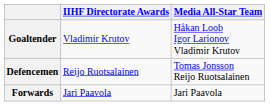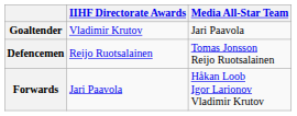 <table class="wikitable">
 <tr>
 <th></th>
 <th><a href='#'>IIHF Directorate Awards</a></th>
 <th><a href='#'>Media All-Star Team</a></th>
 </tr>
 <tr>
 <th>Goaltender</th>
 <td> <a href='#'>Vladimir Krutov</a></td>
-<td> <a href='#'>Håkan Loob</a><br> <a href='#'>Igor Larionov</a><br> Vladimir Krutov</td>
+<td> Jari Paavola</td>
 </tr>
 <tr>
 <th>Defencemen</th>
 <td> <a href='#'>Reijo Ruotsalainen</a></td>
 <td> <a href='#'>Tomas Jonsson</a><br> Reijo Ruotsalainen</td>
 </tr>
 <tr>
 <th>Forwards</th>
 <td> <a href='#'>Jari Paavola</a></td>
-<td> Jari Paavola</td>
+<td> <a href='#'>Håkan Loob</a><br> <a href='#'>Igor Larionov</a><br> Vladimir Krutov</td>
 </tr>
 </table>
